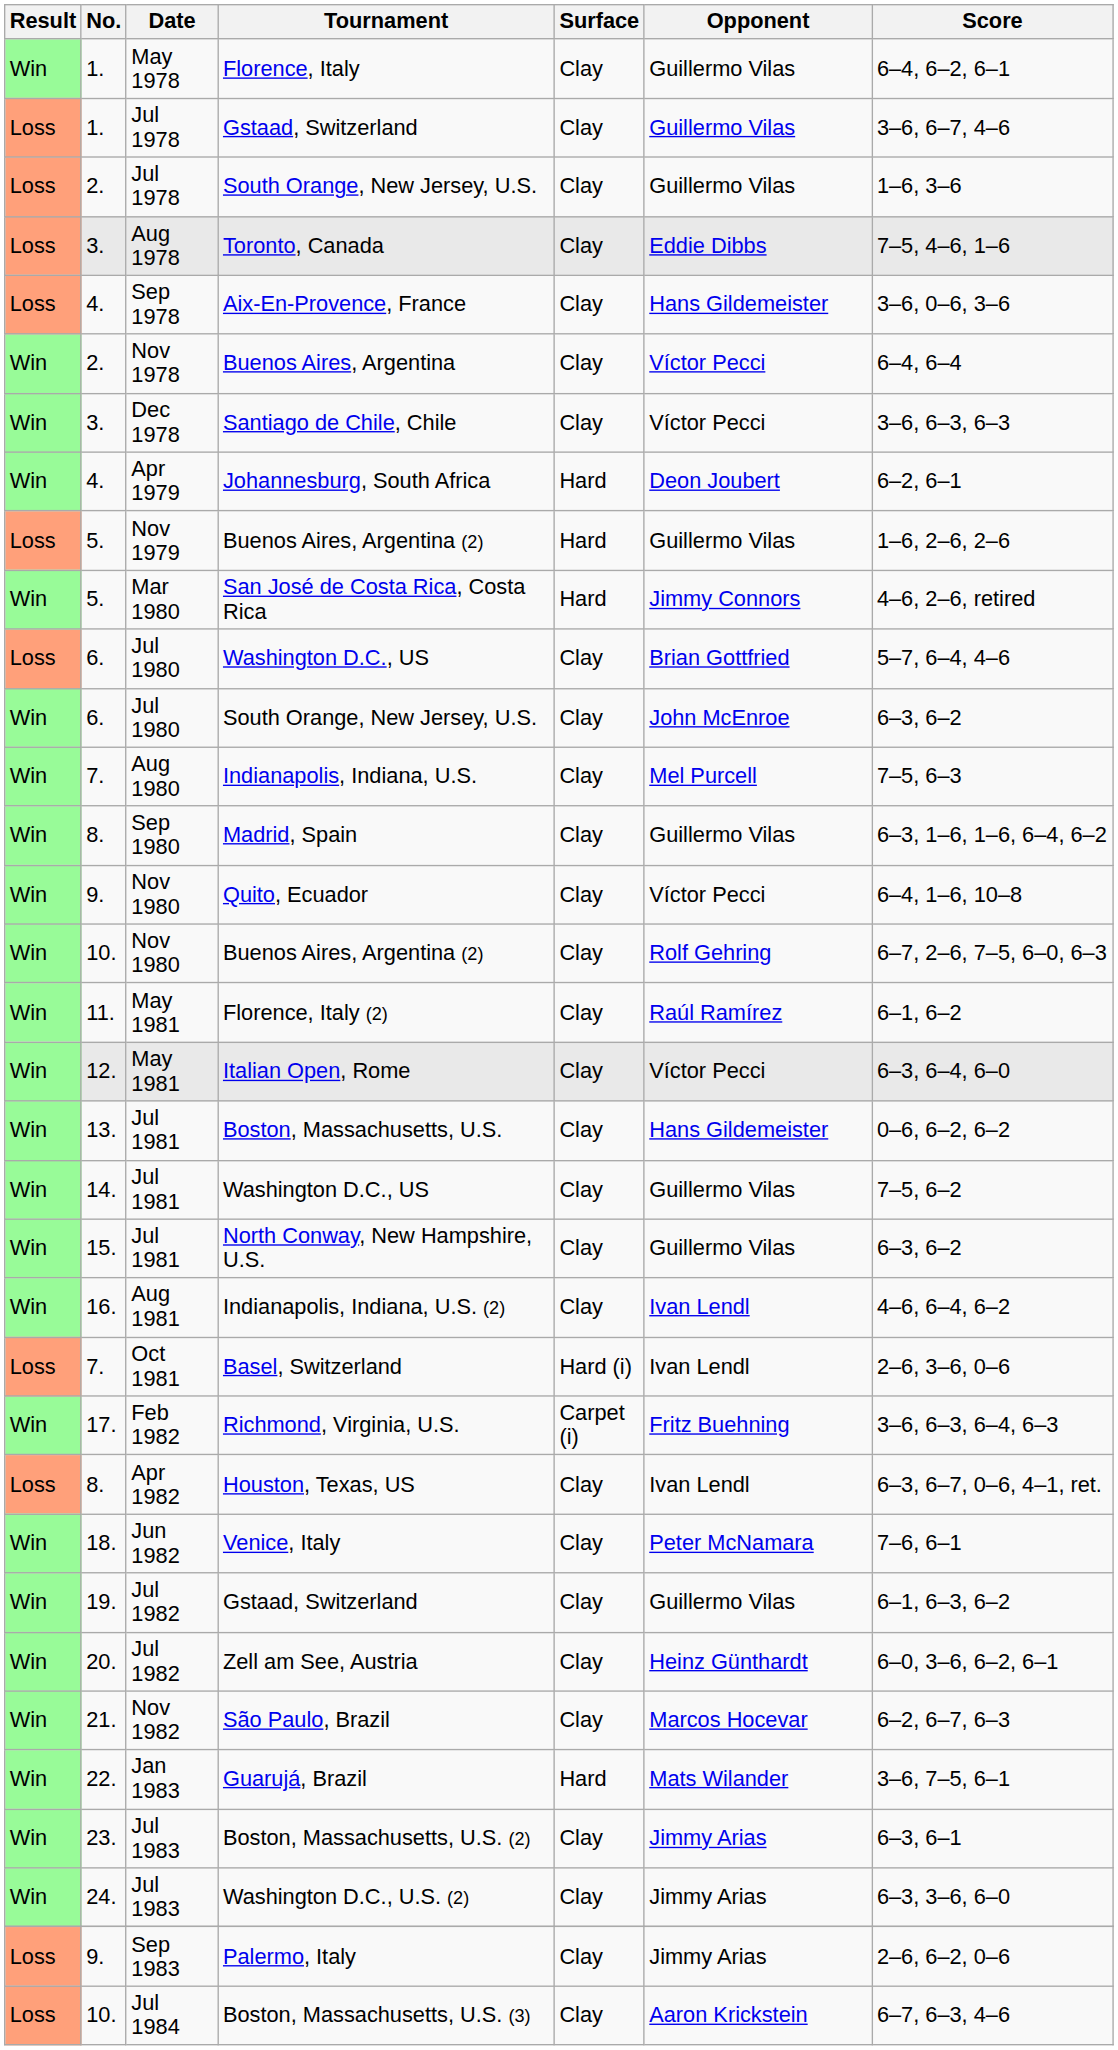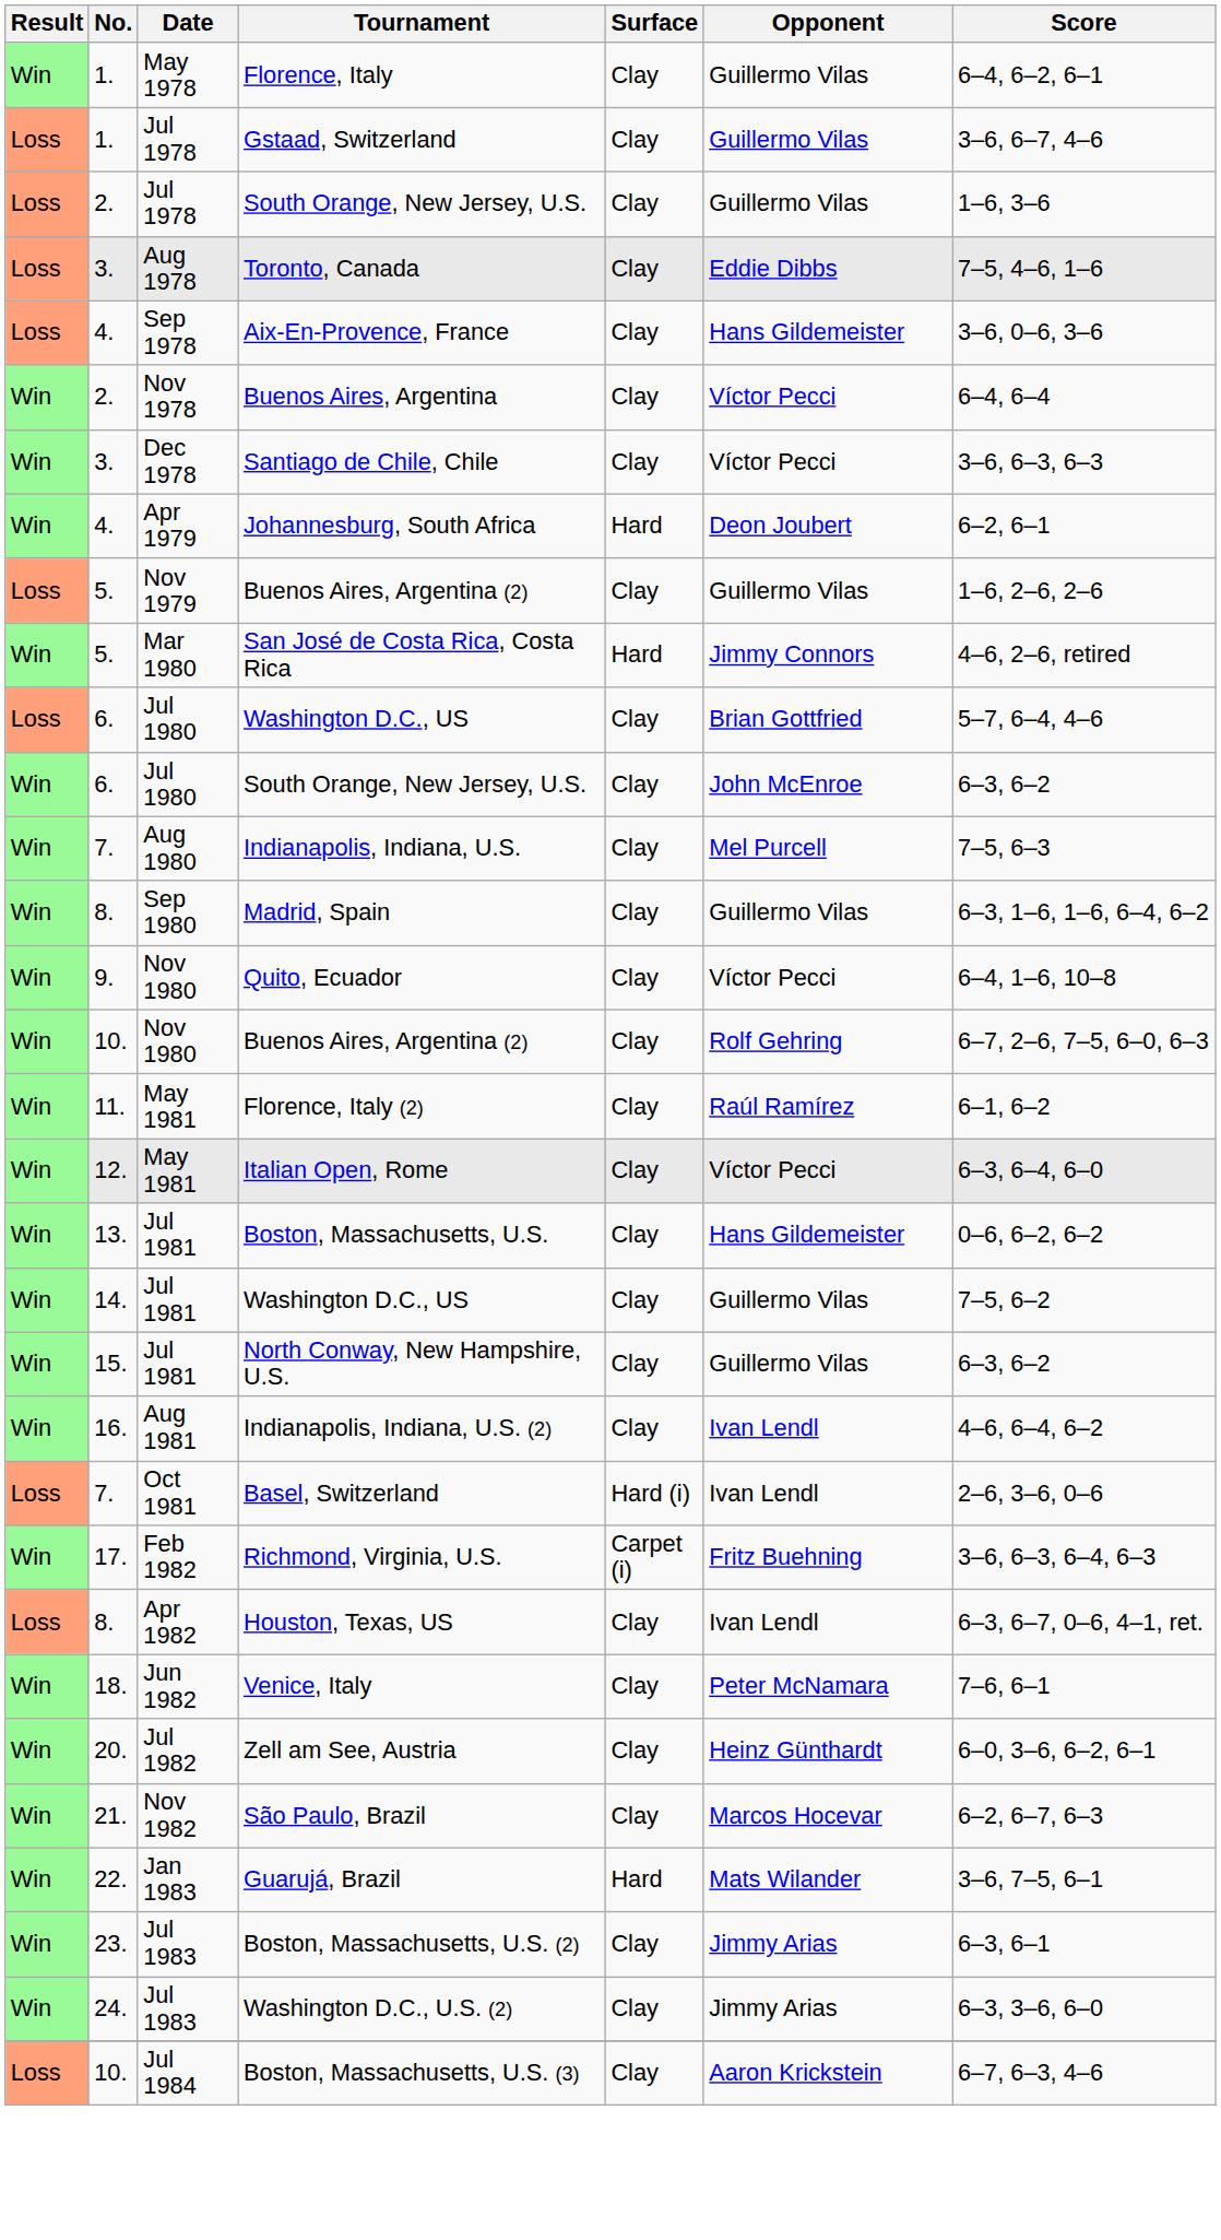 <table class="sortable wikitable">
 <tr>
 <th style="width:40px">Result</th>
 <th style="width:20px" class="unsortable">No.</th>
 <th style="width:60px">Date</th>
 <th style="width:240px">Tournament</th>
 <th style="width:50px">Surface</th>
 <th style="width:160px">Opponent</th>
 <th style="width:170px" class="unsortable">Score</th>
 </tr>
 <tr>
 <td style="background:#98fb98;">Win</td>
 <td>1.</td>
 <td>May 1978</td>
 <td><a href='#'>Florence</a>, Italy</td>
 <td>Clay</td>
 <td> Guillermo Vilas</td>
 <td>6–4, 6–2, 6–1</td>
 </tr>
 <tr>
 <td style="background:#ffa07a;">Loss</td>
 <td>1.</td>
 <td>Jul 1978</td>
 <td><a href='#'>Gstaad</a>, Switzerland</td>
 <td>Clay</td>
 <td> <a href='#'>Guillermo Vilas</a></td>
 <td>3–6, 6–7, 4–6</td>
 </tr>
 <tr>
 <td style="background:#ffa07a;">Loss</td>
 <td>2.</td>
 <td>Jul 1978</td>
 <td><a href='#'>South Orange</a>, New Jersey, U.S.</td>
 <td>Clay</td>
 <td> Guillermo Vilas</td>
 <td>1–6, 3–6</td>
 </tr>
 <tr bgcolor="#E9E9E9">
 <td style="background:#ffa07a;">Loss</td>
 <td>3.</td>
 <td>Aug 1978</td>
 <td><a href='#'>Toronto</a>, Canada</td>
 <td>Clay</td>
 <td> <a href='#'>Eddie Dibbs</a></td>
 <td>7–5, 4–6, 1–6</td>
 </tr>
 <tr>
 <td style="background:#ffa07a;">Loss</td>
 <td>4.</td>
 <td>Sep 1978</td>
 <td><a href='#'>Aix-En-Provence</a>, France</td>
 <td>Clay</td>
 <td> <a href='#'>Hans Gildemeister</a></td>
 <td>3–6, 0–6, 3–6</td>
 </tr>
 <tr>
 <td style="background:#98fb98;">Win</td>
 <td>2.</td>
 <td>Nov 1978</td>
 <td><a href='#'>Buenos Aires</a>, Argentina</td>
 <td>Clay</td>
 <td> <a href='#'>Víctor Pecci</a></td>
 <td>6–4, 6–4</td>
 </tr>
 <tr>
 <td style="background:#98fb98;">Win</td>
 <td>3.</td>
 <td>Dec 1978</td>
 <td><a href='#'>Santiago de Chile</a>, Chile</td>
 <td>Clay</td>
 <td> Víctor Pecci</td>
 <td>3–6, 6–3, 6–3</td>
 </tr>
 <tr>
 <td style="background:#98fb98;">Win</td>
 <td>4.</td>
 <td>Apr 1979</td>
 <td><a href='#'>Johannesburg</a>, South Africa</td>
 <td>Hard</td>
 <td> <a href='#'>Deon Joubert</a></td>
 <td>6–2, 6–1</td>
 </tr>
 <tr>
 <td style="background:#ffa07a;">Loss</td>
 <td>5.</td>
 <td>Nov 1979</td>
 <td>Buenos Aires, Argentina <small>(2)</small></td>
-<td>Hard</td>
+<td>Clay</td>
 <td> Guillermo Vilas</td>
 <td>1–6, 2–6, 2–6</td>
 </tr>
 <tr>
 <td style="background:#98fb98;">Win</td>
 <td>5.</td>
 <td>Mar 1980</td>
 <td><a href='#'>San José de Costa Rica</a>, Costa Rica</td>
 <td>Hard</td>
 <td> <a href='#'>Jimmy Connors</a></td>
 <td>4–6, 2–6, retired</td>
 </tr>
 <tr>
 <td style="background:#ffa07a;">Loss</td>
 <td>6.</td>
 <td>Jul 1980</td>
 <td><a href='#'>Washington D.C.</a>, US</td>
 <td>Clay</td>
 <td> <a href='#'>Brian Gottfried</a></td>
 <td>5–7, 6–4, 4–6</td>
 </tr>
 <tr>
 <td style="background:#98fb98;">Win</td>
 <td>6.</td>
 <td>Jul 1980</td>
 <td>South Orange, New Jersey, U.S.</td>
 <td>Clay</td>
 <td> <a href='#'>John McEnroe</a></td>
 <td>6–3, 6–2</td>
 </tr>
 <tr>
 <td style="background:#98fb98;">Win</td>
 <td>7.</td>
 <td>Aug 1980</td>
 <td><a href='#'>Indianapolis</a>, Indiana, U.S.</td>
 <td>Clay</td>
 <td> <a href='#'>Mel Purcell</a></td>
 <td>7–5, 6–3</td>
 </tr>
 <tr>
 <td style="background:#98fb98;">Win</td>
 <td>8.</td>
 <td>Sep 1980</td>
 <td><a href='#'>Madrid</a>, Spain</td>
 <td>Clay</td>
 <td> Guillermo Vilas</td>
 <td>6–3, 1–6, 1–6, 6–4, 6–2</td>
 </tr>
 <tr>
 <td style="background:#98fb98;">Win</td>
 <td>9.</td>
 <td>Nov 1980</td>
 <td><a href='#'>Quito</a>, Ecuador</td>
 <td>Clay</td>
 <td> Víctor Pecci</td>
 <td>6–4, 1–6, 10–8</td>
 </tr>
 <tr>
 <td style="background:#98fb98;">Win</td>
 <td>10.</td>
 <td>Nov 1980</td>
 <td>Buenos Aires, Argentina <small>(2)</small></td>
 <td>Clay</td>
 <td> <a href='#'>Rolf Gehring</a></td>
 <td>6–7, 2–6, 7–5, 6–0, 6–3</td>
 </tr>
 <tr>
 <td style="background:#98fb98;">Win</td>
 <td>11.</td>
 <td>May 1981</td>
 <td>Florence, Italy <small>(2)</small></td>
 <td>Clay</td>
 <td> <a href='#'>Raúl Ramírez</a></td>
 <td>6–1, 6–2</td>
 </tr>
 <tr bgcolor="#E9E9E9">
 <td style="background:#98fb98;">Win</td>
 <td>12.</td>
 <td>May 1981</td>
 <td><a href='#'>Italian Open</a>, Rome</td>
 <td>Clay</td>
 <td> Víctor Pecci</td>
 <td>6–3, 6–4, 6–0</td>
 </tr>
 <tr>
 <td style="background:#98fb98;">Win</td>
 <td>13.</td>
 <td>Jul 1981</td>
 <td><a href='#'>Boston</a>, Massachusetts, U.S.</td>
 <td>Clay</td>
 <td> <a href='#'>Hans Gildemeister</a></td>
 <td>0–6, 6–2, 6–2</td>
 </tr>
 <tr>
 <td style="background:#98fb98;">Win</td>
 <td>14.</td>
 <td>Jul 1981</td>
 <td>Washington D.C., US</td>
 <td>Clay</td>
 <td> Guillermo Vilas</td>
 <td>7–5, 6–2</td>
 </tr>
 <tr>
 <td style="background:#98fb98;">Win</td>
 <td>15.</td>
 <td>Jul 1981</td>
 <td><a href='#'>North Conway</a>, New Hampshire, U.S.</td>
 <td>Clay</td>
 <td> Guillermo Vilas</td>
 <td>6–3, 6–2</td>
 </tr>
 <tr>
 <td style="background:#98fb98;">Win</td>
 <td>16.</td>
 <td>Aug 1981</td>
 <td>Indianapolis, Indiana, U.S. <small>(2)</small></td>
 <td>Clay</td>
 <td> <a href='#'>Ivan Lendl</a></td>
 <td>4–6, 6–4, 6–2</td>
 </tr>
 <tr>
 <td style="background:#ffa07a;">Loss</td>
 <td>7.</td>
 <td>Oct 1981</td>
 <td><a href='#'>Basel</a>, Switzerland</td>
 <td>Hard (i)</td>
 <td> Ivan Lendl</td>
 <td>2–6, 3–6, 0–6</td>
 </tr>
 <tr>
 <td style="background:#98fb98;">Win</td>
 <td>17.</td>
 <td>Feb 1982</td>
 <td><a href='#'>Richmond</a>, Virginia, U.S.</td>
 <td>Carpet (i)</td>
 <td> <a href='#'>Fritz Buehning</a></td>
 <td>3–6, 6–3, 6–4, 6–3</td>
 </tr>
 <tr>
 <td style="background:#ffa07a;">Loss</td>
 <td>8.</td>
 <td>Apr 1982</td>
 <td><a href='#'>Houston</a>, Texas, US</td>
 <td>Clay</td>
 <td> Ivan Lendl</td>
 <td>6–3, 6–7, 0–6, 4–1, ret.</td>
 </tr>
 <tr>
 <td style="background:#98fb98;">Win</td>
 <td>18.</td>
 <td>Jun 1982</td>
 <td><a href='#'>Venice</a>, Italy</td>
 <td>Clay</td>
 <td> <a href='#'>Peter McNamara</a></td>
 <td>7–6, 6–1</td>
 </tr>
 <tr>
 <td style="background:#98fb98;">Win</td>
-<td>19.</td>
-<td>Jul 1982</td>
-<td>Gstaad, Switzerland</td>
-<td>Clay</td>
-<td> Guillermo Vilas</td>
-<td>6–1, 6–3, 6–2</td>
-</tr>
-<tr>
-<td style="background:#98fb98;">Win</td>
 <td>20.</td>
 <td>Jul 1982</td>
 <td>Zell am See, Austria</td>
 <td>Clay</td>
 <td> <a href='#'>Heinz Günthardt</a></td>
 <td>6–0, 3–6, 6–2, 6–1</td>
 </tr>
 <tr>
 <td style="background:#98fb98;">Win</td>
 <td>21.</td>
 <td>Nov 1982</td>
 <td><a href='#'>São Paulo</a>, Brazil</td>
 <td>Clay</td>
 <td> <a href='#'>Marcos Hocevar</a></td>
 <td>6–2, 6–7, 6–3</td>
 </tr>
 <tr>
 <td style="background:#98fb98;">Win</td>
 <td>22.</td>
 <td>Jan 1983</td>
 <td><a href='#'>Guarujá</a>, Brazil</td>
 <td>Hard</td>
 <td> <a href='#'>Mats Wilander</a></td>
 <td>3–6, 7–5, 6–1</td>
 </tr>
 <tr>
 <td style="background:#98fb98;">Win</td>
 <td>23.</td>
 <td>Jul 1983</td>
 <td>Boston, Massachusetts, U.S. <small>(2)</small></td>
 <td>Clay</td>
 <td> <a href='#'>Jimmy Arias</a></td>
 <td>6–3, 6–1</td>
 </tr>
 <tr>
 <td style="background:#98fb98;">Win</td>
 <td>24.</td>
 <td>Jul 1983</td>
 <td>Washington D.C., U.S. <small>(2)</small></td>
 <td>Clay</td>
 <td> Jimmy Arias</td>
 <td>6–3, 3–6, 6–0</td>
 </tr>
 <tr style="background:#98fb98;" |Win || 25. || Jul 1983 || North Conway, New Hampshire, U.S. >
 </tr>
 <tr>
 <td style="background:#ffa07a;">Loss</td>
-<td>9.</td>
-<td>Sep 1983</td>
-<td><a href='#'>Palermo</a>, Italy</td>
-<td>Clay</td>
-<td> Jimmy Arias</td>
-<td>2–6, 6–2, 0–6</td>
-</tr>
-<tr>
-<td style="background:#ffa07a;">Loss</td>
 <td>10.</td>
 <td>Jul 1984</td>
 <td>Boston, Massachusetts, U.S. <small>(3)</small></td>
 <td>Clay</td>
 <td> <a href='#'>Aaron Krickstein</a></td>
 <td>6–7, 6–3, 4–6</td>
 </tr>
 </table>
